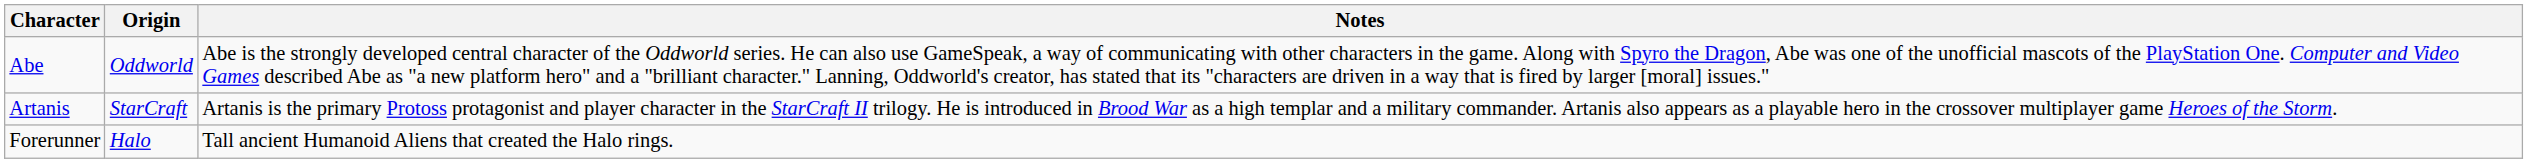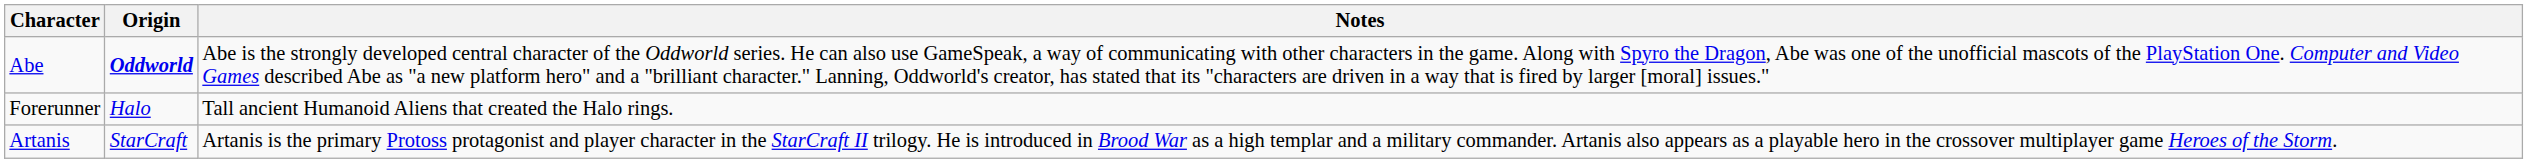 <table class="wikitable sortable">
 <tr>
 <th>Character</th>
 <th>Origin</th>
 <th>Notes</th>
 </tr>
 <tr>
 <td><a href='#'>Abe</a></td>
-<td><em><a href='#'>Oddworld</a></em></td>
+<td><strong><em><a href='#'>Oddworld</a></em></strong></td>
 <td>Abe is the strongly developed central character of the <em>Oddworld</em> series. He can also use GameSpeak, a way of communicating with other characters in the game. Along with <a href='#'>Spyro the Dragon</a>, Abe was one of the unofficial mascots of the <a href='#'>PlayStation One</a>. <em><a href='#'>Computer and Video Games</a></em> described Abe as "a new platform hero" and a "brilliant character." Lanning, Oddworld's creator, has stated that its "characters are driven in a way that is fired by larger [moral] issues."</td>
+</tr>
+<tr>
+<td>Forerunner</td>
+<td><em><a href='#'>Halo</a></em></td>
+<td>Tall ancient Humanoid Aliens that created the Halo rings.</td>
 </tr>
 <tr>
 <td><a href='#'>Artanis</a></td>
 <td><em><a href='#'>StarCraft</a></em></td>
 <td>Artanis is the primary <a href='#'>Protoss</a> protagonist and player character in the <em><a href='#'>StarCraft II</a></em> trilogy. He is introduced in <em><a href='#'>Brood War</a></em> as a high templar and a military commander. Artanis also appears as a playable hero in the crossover multiplayer game <em><a href='#'>Heroes of the Storm</a></em>.</td>
 </tr>
-<tr>
-<td>Forerunner</td>
-<td><em><a href='#'>Halo</a></em></td>
-<td>Tall ancient Humanoid Aliens that created the Halo rings.</td>
-</tr>
 </table>
